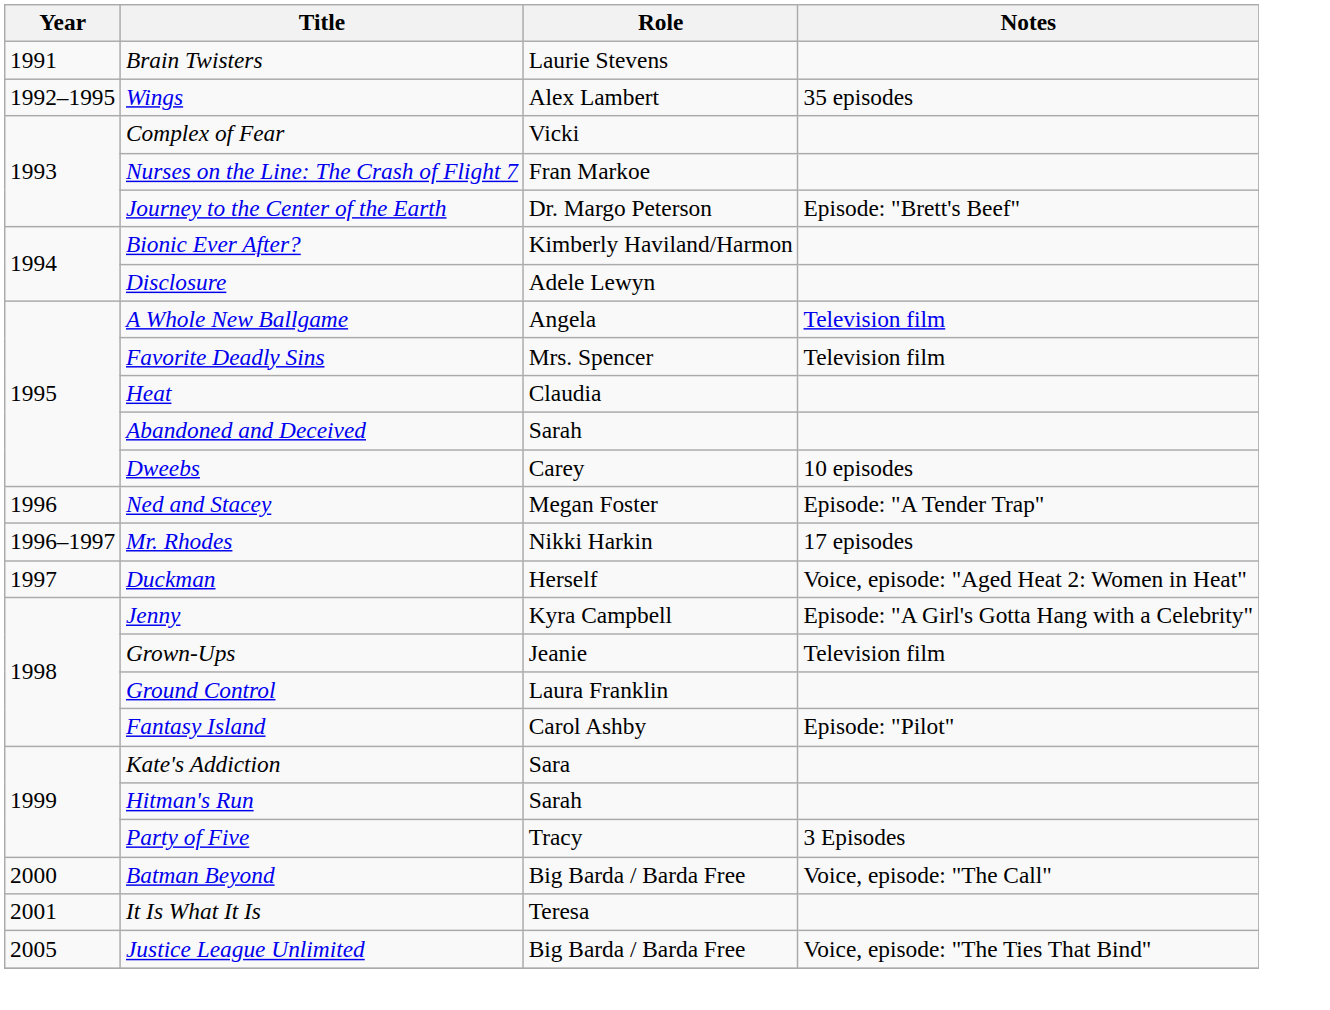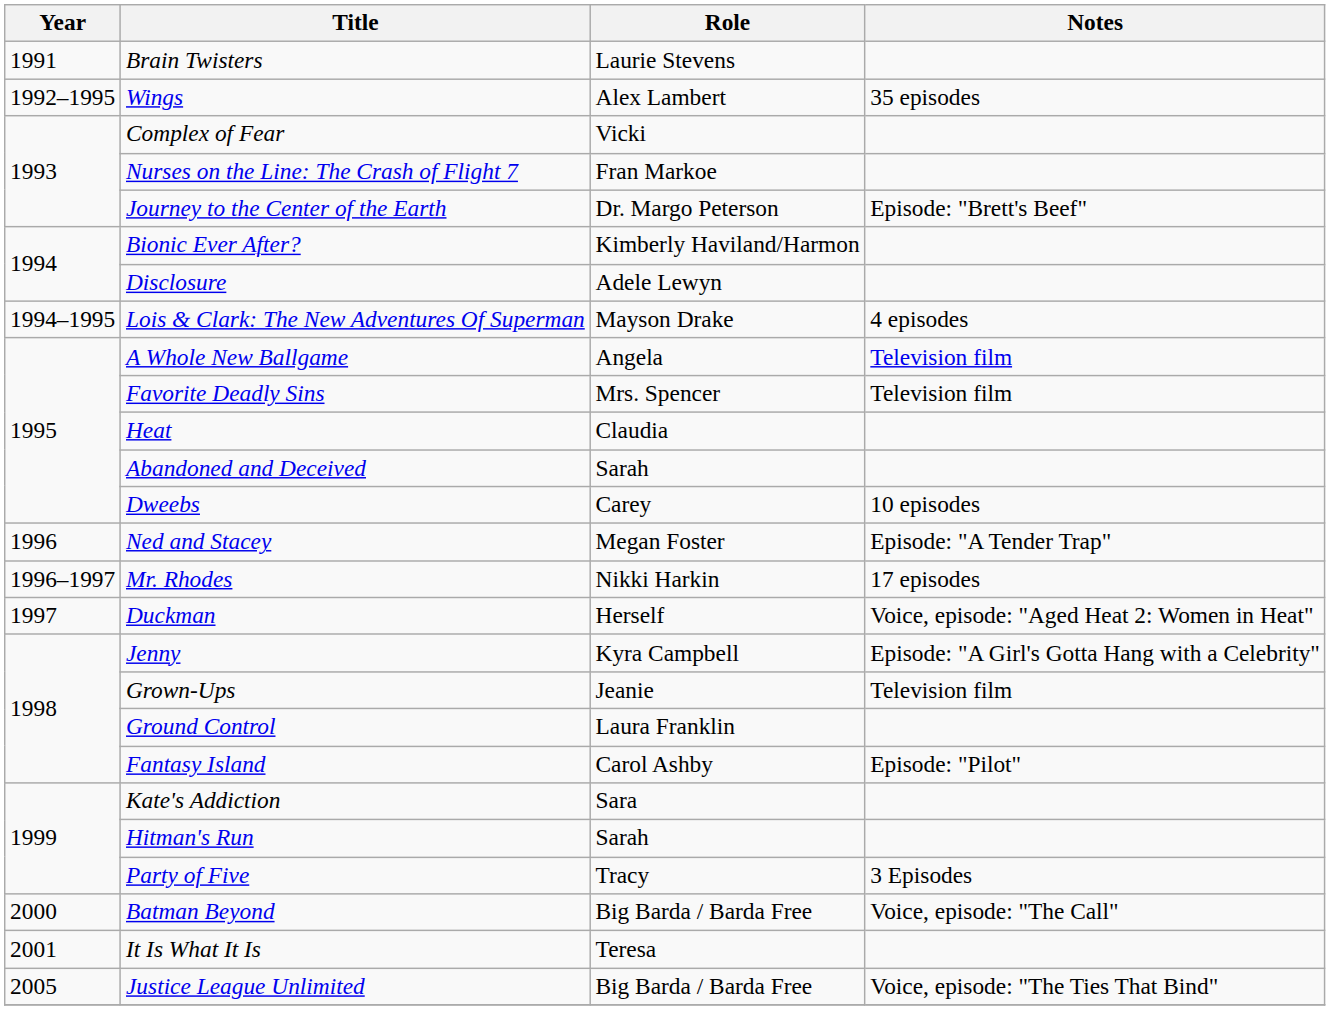 <table class="wikitable sortable plainrowheaders" style="white-space:nowrap">
 <tr>
 <th>Year</th>
 <th>Title</th>
 <th>Role</th>
 <th>Notes</th>
 </tr>
 <tr>
 <td>1991</td>
 <td><em>Brain Twisters</em></td>
 <td>Laurie Stevens</td>
 <td></td>
 </tr>
 <tr>
 <td>1992–1995</td>
 <td><em><a href='#'>Wings</a></em></td>
 <td>Alex Lambert</td>
 <td>35 episodes</td>
 </tr>
 <tr>
 <td rowspan=3>1993</td>
 <td><em>Complex of Fear</em></td>
 <td>Vicki</td>
 <td></td>
 </tr>
 <tr>
 <td><em><a href='#'>Nurses on the Line: The Crash of Flight 7</a></em></td>
 <td>Fran Markoe</td>
 <td></td>
 </tr>
 <tr>
 <td><em><a href='#'>Journey to the Center of the Earth</a></em></td>
 <td>Dr. Margo Peterson</td>
 <td>Episode: "Brett's Beef"</td>
 </tr>
 <tr>
 <td rowspan=2>1994</td>
 <td><em><a href='#'>Bionic Ever After?</a></em></td>
 <td>Kimberly Haviland/Harmon</td>
 <td></td>
 </tr>
 <tr>
 <td><em><a href='#'>Disclosure</a></em></td>
 <td>Adele Lewyn</td>
 <td></td>
+</tr>
+<tr>
+<td>1994–1995</td>
+<td><em><a href='#'>Lois & Clark: The New Adventures Of Superman</a></em></td>
+<td>Mayson Drake</td>
+<td>4 episodes</td>
 </tr>
 <tr>
 <td rowspan=5>1995</td>
 <td><em><a href='#'>A Whole New Ballgame</a></em></td>
 <td>Angela</td>
 <td><a href='#'>Television film</a></td>
 </tr>
 <tr>
 <td><em><a href='#'>Favorite Deadly Sins</a></em></td>
 <td>Mrs. Spencer</td>
 <td>Television film</td>
 </tr>
 <tr>
 <td><em><a href='#'>Heat</a></em></td>
 <td>Claudia</td>
 <td></td>
 </tr>
 <tr>
 <td><em><a href='#'>Abandoned and Deceived</a></em></td>
 <td>Sarah</td>
 <td></td>
 </tr>
 <tr>
 <td><em><a href='#'>Dweebs</a></em></td>
 <td>Carey</td>
 <td>10 episodes</td>
 </tr>
 <tr>
 <td>1996</td>
 <td><em><a href='#'>Ned and Stacey</a></em></td>
 <td>Megan Foster</td>
 <td>Episode: "A Tender Trap"</td>
 </tr>
 <tr>
 <td>1996–1997</td>
 <td><em><a href='#'>Mr. Rhodes</a></em></td>
 <td>Nikki Harkin</td>
 <td>17 episodes</td>
 </tr>
 <tr>
 <td>1997</td>
 <td><em><a href='#'>Duckman</a></em></td>
 <td>Herself</td>
 <td>Voice, episode: "Aged Heat 2: Women in Heat"</td>
 </tr>
 <tr>
 <td rowspan=4>1998</td>
 <td><em><a href='#'>Jenny</a></em></td>
 <td>Kyra Campbell</td>
 <td>Episode: "A Girl's Gotta Hang with a Celebrity"</td>
 </tr>
 <tr>
 <td><em>Grown-Ups</em></td>
 <td>Jeanie</td>
 <td>Television film</td>
 </tr>
 <tr>
 <td><em><a href='#'>Ground Control</a></em></td>
 <td>Laura Franklin</td>
 <td></td>
 </tr>
 <tr>
 <td><em><a href='#'>Fantasy Island</a></em></td>
 <td>Carol Ashby</td>
 <td>Episode: "Pilot"</td>
 </tr>
 <tr>
 <td rowspan=3>1999</td>
 <td><em>Kate's Addiction</em></td>
 <td>Sara</td>
 <td></td>
 </tr>
 <tr>
 <td><em><a href='#'>Hitman's Run</a></em></td>
 <td>Sarah</td>
 <td></td>
 </tr>
 <tr>
 <td><em><a href='#'>Party of Five</a></em></td>
 <td>Tracy</td>
 <td>3 Episodes</td>
 </tr>
 <tr>
 <td>2000</td>
 <td><em><a href='#'>Batman Beyond</a></em></td>
 <td>Big Barda / Barda Free</td>
 <td>Voice, episode: "The Call"</td>
 </tr>
 <tr>
 <td>2001</td>
 <td><em>It Is What It Is</em></td>
 <td>Teresa</td>
 <td></td>
 </tr>
 <tr>
 <td>2005</td>
 <td><em><a href='#'>Justice League Unlimited</a></em></td>
 <td>Big Barda / Barda Free</td>
 <td>Voice, episode: "The Ties That Bind"</td>
 </tr>
 <tr>
 </tr>
 </table>
